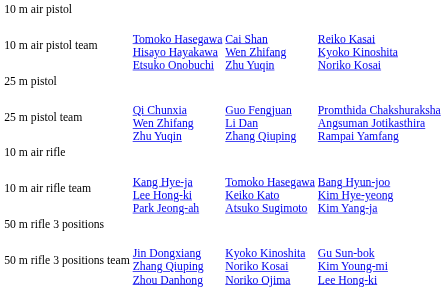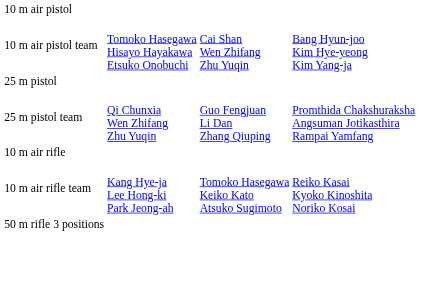 <table>
 <tr>
 <td>10 m air pistol</td>
 <td></td>
 <td></td>
 <td></td>
 </tr>
 <tr>
 <td>10 m air pistol team</td>
 <td><br><a href='#'>Tomoko Hasegawa</a><br><a href='#'>Hisayo Hayakawa</a><br><a href='#'>Etsuko Onobuchi</a></td>
 <td><br><a href='#'>Cai Shan</a><br><a href='#'>Wen Zhifang</a><br><a href='#'>Zhu Yuqin</a></td>
-<td><br><a href='#'>Reiko Kasai</a><br><a href='#'>Kyoko Kinoshita</a><br><a href='#'>Noriko Kosai</a></td>
+<td><br><a href='#'>Bang Hyun-joo</a><br><a href='#'>Kim Hye-yeong</a><br><a href='#'>Kim Yang-ja</a></td>
 </tr>
 <tr>
 <td>25 m pistol</td>
 <td></td>
 <td></td>
 <td></td>
 </tr>
 <tr>
 <td>25 m pistol team</td>
 <td><br><a href='#'>Qi Chunxia</a><br><a href='#'>Wen Zhifang</a><br><a href='#'>Zhu Yuqin</a></td>
 <td><br><a href='#'>Guo Fengjuan</a><br><a href='#'>Li Dan</a><br><a href='#'>Zhang Qiuping</a></td>
 <td><br><a href='#'>Promthida Chakshuraksha</a><br><a href='#'>Angsuman Jotikasthira</a><br><a href='#'>Rampai Yamfang</a></td>
 </tr>
 <tr>
 <td>10 m air rifle</td>
 <td></td>
 <td></td>
 <td></td>
 </tr>
 <tr>
 <td>10 m air rifle team</td>
 <td><br><a href='#'>Kang Hye-ja</a><br><a href='#'>Lee Hong-ki</a><br><a href='#'>Park Jeong-ah</a></td>
 <td><br><a href='#'>Tomoko Hasegawa</a><br><a href='#'>Keiko Kato</a><br><a href='#'>Atsuko Sugimoto</a></td>
-<td><br><a href='#'>Bang Hyun-joo</a><br><a href='#'>Kim Hye-yeong</a><br><a href='#'>Kim Yang-ja</a></td>
+<td><br><a href='#'>Reiko Kasai</a><br><a href='#'>Kyoko Kinoshita</a><br><a href='#'>Noriko Kosai</a></td>
 </tr>
 <tr>
 <td>50 m rifle 3 positions</td>
 <td></td>
 <td></td>
 <td></td>
 </tr>
-<tr>
-<td>50 m rifle 3 positions team</td>
-<td><br><a href='#'>Jin Dongxiang</a><br><a href='#'>Zhang Qiuping</a><br><a href='#'>Zhou Danhong</a></td>
-<td><br><a href='#'>Kyoko Kinoshita</a><br><a href='#'>Noriko Kosai</a><br><a href='#'>Noriko Ojima</a></td>
-<td><br><a href='#'>Gu Sun-bok</a><br><a href='#'>Kim Young-mi</a><br><a href='#'>Lee Hong-ki</a></td>
-</tr>
 </table>
